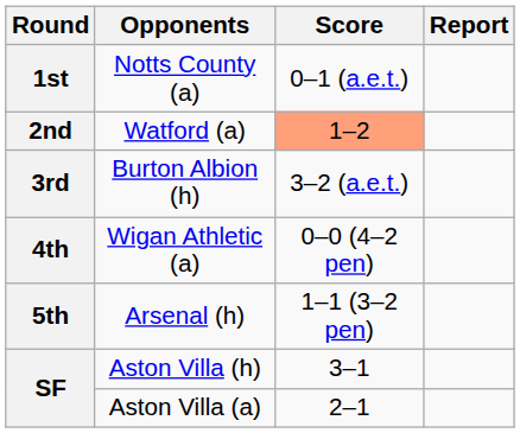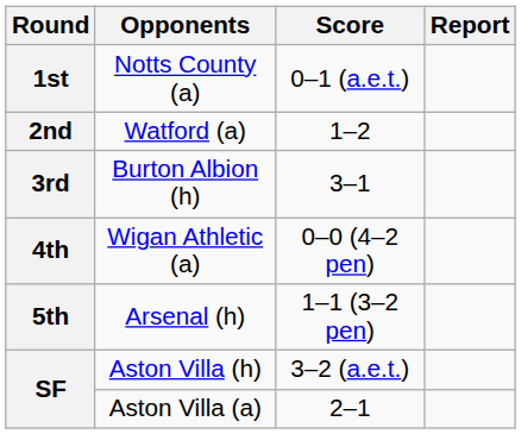 <table class="wikitable plainrowheaders" style="text-align:center;margin-left:1em;float:right">
 <tr>
 <th scope="col" style="width:25px;">Round</th>
 <th scope="col" style="width:110px;">Opponents</th>
 <th scope="col" style="width:90px;">Score</th>
 <th scope="col" style="width:50px;">Report</th>
 </tr>
 <tr>
 <th scope=row style="text-align:center">1st</th>
 <td><a href='#'>Notts County</a> (a)</td>
 <td>0–1 (<a href='#'>a.e.t.</a>)</td>
 <td></td>
 </tr>
 <tr>
 <th scope=row style="text-align:center">2nd</th>
 <td><a href='#'>Watford</a> (a)</td>
-<td style="background: lightsalmon;">1–2</td>
+<td>1–2</td>
 <td></td>
 </tr>
 <tr>
 <th scope=row style="text-align:center">3rd</th>
 <td><a href='#'>Burton Albion</a> (h)</td>
-<td>3–2 (<a href='#'>a.e.t.</a>)</td>
+<td>3–1</td>
 <td></td>
 </tr>
 <tr>
 <th scope=row style="text-align:center">4th</th>
 <td><a href='#'>Wigan Athletic</a> (a)</td>
 <td>0–0 (4–2 <a href='#'>pen</a>)</td>
 <td></td>
 </tr>
 <tr>
 <th scope=row style="text-align:center">5th</th>
 <td><a href='#'>Arsenal</a> (h)</td>
 <td>1–1 (3–2 <a href='#'>pen</a>)</td>
 <td></td>
 </tr>
 <tr>
 <th scope=row style="text-align:center" rowspan="2">SF</th>
 <td><a href='#'>Aston Villa</a> (h)</td>
-<td>3–1</td>
+<td>3–2 (<a href='#'>a.e.t.</a>)</td>
 <td></td>
 </tr>
 <tr>
 <td>Aston Villa (a)</td>
 <td>2–1</td>
 <td></td>
 </tr>
 </table>
